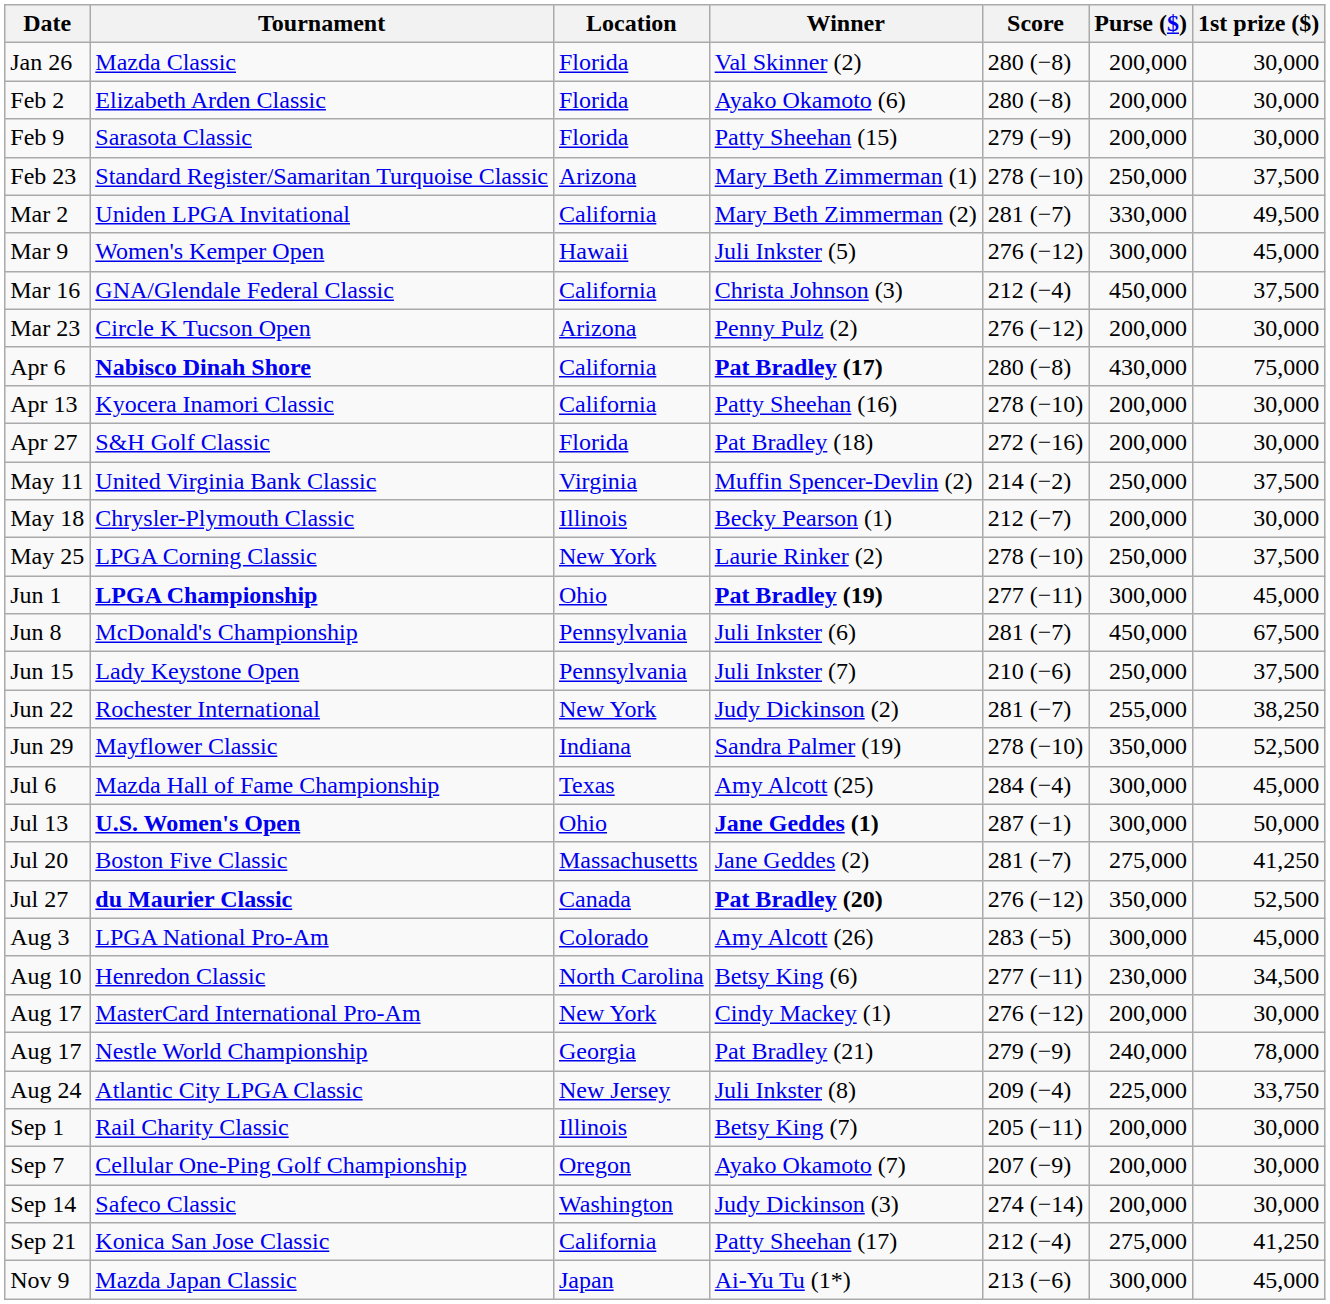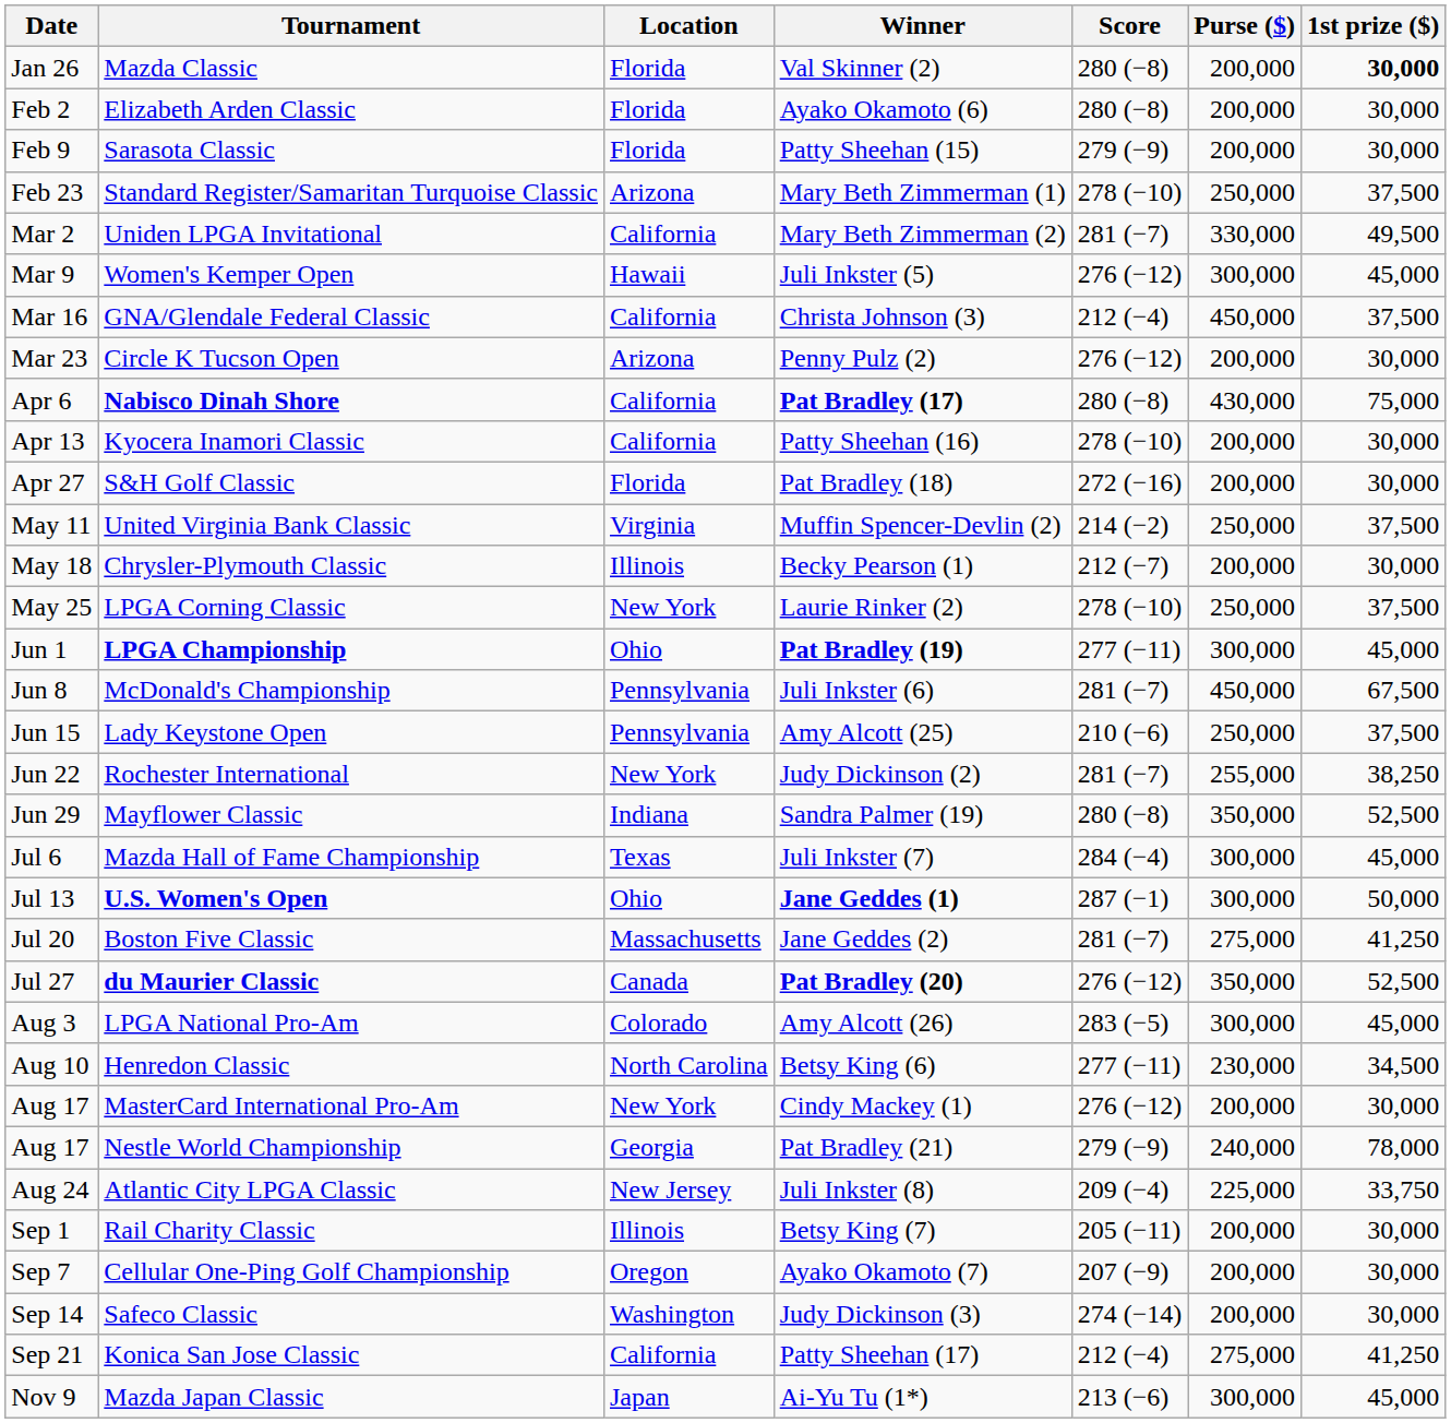 <table class=wikitable>
 <tr>
 <th>Date</th>
 <th>Tournament</th>
 <th>Location</th>
 <th>Winner</th>
 <th>Score</th>
 <th>Purse (<a href='#'>$</a>)</th>
 <th>1st prize ($)</th>
 </tr>
 <tr>
 <td>Jan 26</td>
 <td><a href='#'>Mazda Classic</a></td>
 <td><a href='#'>Florida</a></td>
 <td> <a href='#'>Val Skinner</a> (2)</td>
 <td>280 (−8)</td>
 <td align=right>200,000</td>
-<td align=right>30,000</td>
+<td align=right><strong>30,000</strong></td>
 </tr>
 <tr>
 <td>Feb 2</td>
 <td><a href='#'>Elizabeth Arden Classic</a></td>
 <td><a href='#'>Florida</a></td>
 <td> <a href='#'>Ayako Okamoto</a> (6)</td>
 <td>280 (−8)</td>
 <td align=right>200,000</td>
 <td align=right>30,000</td>
 </tr>
 <tr>
 <td>Feb 9</td>
 <td><a href='#'>Sarasota Classic</a></td>
 <td><a href='#'>Florida</a></td>
 <td> <a href='#'>Patty Sheehan</a> (15)</td>
 <td>279 (−9)</td>
 <td align=right>200,000</td>
 <td align=right>30,000</td>
 </tr>
 <tr>
 <td>Feb 23</td>
 <td><a href='#'>Standard Register/Samaritan Turquoise Classic</a></td>
 <td><a href='#'>Arizona</a></td>
 <td> <a href='#'>Mary Beth Zimmerman</a> (1)</td>
 <td>278 (−10)</td>
 <td align=right>250,000</td>
 <td align=right>37,500</td>
 </tr>
 <tr>
 <td>Mar 2</td>
 <td><a href='#'>Uniden LPGA Invitational</a></td>
 <td><a href='#'>California</a></td>
 <td> <a href='#'>Mary Beth Zimmerman</a> (2)</td>
 <td>281 (−7)</td>
 <td align=right>330,000</td>
 <td align=right>49,500</td>
 </tr>
 <tr>
 <td>Mar 9</td>
 <td><a href='#'>Women's Kemper Open</a></td>
 <td><a href='#'>Hawaii</a></td>
 <td> <a href='#'>Juli Inkster</a> (5)</td>
 <td>276 (−12)</td>
 <td align=right>300,000</td>
 <td align=right>45,000</td>
 </tr>
 <tr>
 <td>Mar 16</td>
 <td><a href='#'>GNA/Glendale Federal Classic</a></td>
 <td><a href='#'>California</a></td>
 <td> <a href='#'>Christa Johnson</a> (3)</td>
 <td>212 (−4)</td>
 <td align=right>450,000</td>
 <td align=right>37,500</td>
 </tr>
 <tr>
 <td>Mar 23</td>
 <td><a href='#'>Circle K Tucson Open</a></td>
 <td><a href='#'>Arizona</a></td>
 <td> <a href='#'>Penny Pulz</a> (2)</td>
 <td>276 (−12)</td>
 <td align=right>200,000</td>
 <td align=right>30,000</td>
 </tr>
 <tr>
 <td>Apr 6</td>
 <td><strong><a href='#'>Nabisco Dinah Shore</a></strong></td>
 <td><a href='#'>California</a></td>
 <td> <strong><a href='#'>Pat Bradley</a> (17)</strong></td>
 <td>280 (−8)</td>
 <td align=right>430,000</td>
 <td align=right>75,000</td>
 </tr>
 <tr>
 <td>Apr 13</td>
 <td><a href='#'>Kyocera Inamori Classic</a></td>
 <td><a href='#'>California</a></td>
 <td> <a href='#'>Patty Sheehan</a> (16)</td>
 <td>278 (−10)</td>
 <td align=right>200,000</td>
 <td align=right>30,000</td>
 </tr>
 <tr>
 <td>Apr 27</td>
 <td><a href='#'>S&H Golf Classic</a></td>
 <td><a href='#'>Florida</a></td>
 <td> <a href='#'>Pat Bradley</a> (18)</td>
 <td>272 (−16)</td>
 <td align=right>200,000</td>
 <td align=right>30,000</td>
 </tr>
 <tr>
 <td>May 11</td>
 <td><a href='#'>United Virginia Bank Classic</a></td>
 <td><a href='#'>Virginia</a></td>
 <td> <a href='#'>Muffin Spencer-Devlin</a> (2)</td>
 <td>214 (−2)</td>
 <td align=right>250,000</td>
 <td align=right>37,500</td>
 </tr>
 <tr>
 <td>May 18</td>
 <td><a href='#'>Chrysler-Plymouth Classic</a></td>
 <td><a href='#'>Illinois</a></td>
 <td> <a href='#'>Becky Pearson</a> (1)</td>
 <td>212 (−7)</td>
 <td align=right>200,000</td>
 <td align=right>30,000</td>
 </tr>
 <tr>
 <td>May 25</td>
 <td><a href='#'>LPGA Corning Classic</a></td>
 <td><a href='#'>New York</a></td>
 <td> <a href='#'>Laurie Rinker</a> (2)</td>
 <td>278 (−10)</td>
 <td align=right>250,000</td>
 <td align=right>37,500</td>
 </tr>
 <tr>
 <td>Jun 1</td>
 <td><strong><a href='#'>LPGA Championship</a></strong></td>
 <td><a href='#'>Ohio</a></td>
 <td> <strong><a href='#'>Pat Bradley</a> (19)</strong></td>
 <td>277 (−11)</td>
 <td align=right>300,000</td>
 <td align=right>45,000</td>
 </tr>
 <tr>
 <td>Jun 8</td>
 <td><a href='#'>McDonald's Championship</a></td>
 <td><a href='#'>Pennsylvania</a></td>
 <td> <a href='#'>Juli Inkster</a> (6)</td>
 <td>281 (−7)</td>
 <td align=right>450,000</td>
 <td align=right>67,500</td>
 </tr>
 <tr>
 <td>Jun 15</td>
 <td><a href='#'>Lady Keystone Open</a></td>
 <td><a href='#'>Pennsylvania</a></td>
-<td> <a href='#'>Juli Inkster</a> (7)</td>
+<td> <a href='#'>Amy Alcott</a> (25)</td>
 <td>210 (−6)</td>
 <td align=right>250,000</td>
 <td align=right>37,500</td>
 </tr>
 <tr>
 <td>Jun 22</td>
 <td><a href='#'>Rochester International</a></td>
 <td><a href='#'>New York</a></td>
 <td> <a href='#'>Judy Dickinson</a> (2)</td>
 <td>281 (−7)</td>
 <td align=right>255,000</td>
 <td align=right>38,250</td>
 </tr>
 <tr>
 <td>Jun 29</td>
 <td><a href='#'>Mayflower Classic</a></td>
 <td><a href='#'>Indiana</a></td>
 <td> <a href='#'>Sandra Palmer</a> (19)</td>
-<td>278 (−10)</td>
+<td>280 (−8)</td>
 <td align=right>350,000</td>
 <td align=right>52,500</td>
 </tr>
 <tr>
 <td>Jul 6</td>
 <td><a href='#'>Mazda Hall of Fame Championship</a></td>
 <td><a href='#'>Texas</a></td>
-<td> <a href='#'>Amy Alcott</a> (25)</td>
+<td> <a href='#'>Juli Inkster</a> (7)</td>
 <td>284 (−4)</td>
 <td align=right>300,000</td>
 <td align=right>45,000</td>
 </tr>
 <tr>
 <td>Jul 13</td>
 <td><strong><a href='#'>U.S. Women's Open</a></strong></td>
 <td><a href='#'>Ohio</a></td>
 <td> <strong><a href='#'>Jane Geddes</a> (1)</strong></td>
 <td>287 (−1)</td>
 <td align=right>300,000</td>
 <td align=right>50,000</td>
 </tr>
 <tr>
 <td>Jul 20</td>
 <td><a href='#'>Boston Five Classic</a></td>
 <td><a href='#'>Massachusetts</a></td>
 <td> <a href='#'>Jane Geddes</a> (2)</td>
 <td>281 (−7)</td>
 <td align=right>275,000</td>
 <td align=right>41,250</td>
 </tr>
 <tr>
 <td>Jul 27</td>
 <td><strong><a href='#'>du Maurier Classic</a></strong></td>
 <td><a href='#'>Canada</a></td>
 <td> <strong><a href='#'>Pat Bradley</a> (20)</strong></td>
 <td>276 (−12)</td>
 <td align=right>350,000</td>
 <td align=right>52,500</td>
 </tr>
 <tr>
 <td>Aug 3</td>
 <td><a href='#'>LPGA National Pro-Am</a></td>
 <td><a href='#'>Colorado</a></td>
 <td> <a href='#'>Amy Alcott</a> (26)</td>
 <td>283 (−5)</td>
 <td align=right>300,000</td>
 <td align=right>45,000</td>
 </tr>
 <tr>
 <td>Aug 10</td>
 <td><a href='#'>Henredon Classic</a></td>
 <td><a href='#'>North Carolina</a></td>
 <td> <a href='#'>Betsy King</a> (6)</td>
 <td>277 (−11)</td>
 <td align=right>230,000</td>
 <td align=right>34,500</td>
 </tr>
 <tr>
 <td>Aug 17</td>
 <td><a href='#'>MasterCard International Pro-Am</a></td>
 <td><a href='#'>New York</a></td>
 <td> <a href='#'>Cindy Mackey</a> (1)</td>
 <td>276 (−12)</td>
 <td align=right>200,000</td>
 <td align=right>30,000</td>
 </tr>
 <tr>
 <td>Aug 17</td>
 <td><a href='#'>Nestle World Championship</a></td>
 <td><a href='#'>Georgia</a></td>
 <td> <a href='#'>Pat Bradley</a> (21)</td>
 <td>279 (−9)</td>
 <td align=right>240,000</td>
 <td align=right>78,000</td>
 </tr>
 <tr>
 <td>Aug 24</td>
 <td><a href='#'>Atlantic City LPGA Classic</a></td>
 <td><a href='#'>New Jersey</a></td>
 <td> <a href='#'>Juli Inkster</a> (8)</td>
 <td>209 (−4)</td>
 <td align=right>225,000</td>
 <td align=right>33,750</td>
 </tr>
 <tr>
 <td>Sep 1</td>
 <td><a href='#'>Rail Charity Classic</a></td>
 <td><a href='#'>Illinois</a></td>
 <td> <a href='#'>Betsy King</a> (7)</td>
 <td>205 (−11)</td>
 <td align=right>200,000</td>
 <td align=right>30,000</td>
 </tr>
 <tr>
 <td>Sep 7</td>
 <td><a href='#'>Cellular One-Ping Golf Championship</a></td>
 <td><a href='#'>Oregon</a></td>
 <td> <a href='#'>Ayako Okamoto</a> (7)</td>
 <td>207 (−9)</td>
 <td align=right>200,000</td>
 <td align=right>30,000</td>
 </tr>
 <tr>
 <td>Sep 14</td>
 <td><a href='#'>Safeco Classic</a></td>
 <td><a href='#'>Washington</a></td>
 <td> <a href='#'>Judy Dickinson</a> (3)</td>
 <td>274 (−14)</td>
 <td align=right>200,000</td>
 <td align=right>30,000</td>
 </tr>
 <tr>
 <td>Sep 21</td>
 <td><a href='#'>Konica San Jose Classic</a></td>
 <td><a href='#'>California</a></td>
 <td> <a href='#'>Patty Sheehan</a> (17)</td>
 <td>212 (−4)</td>
 <td align=right>275,000</td>
 <td align=right>41,250</td>
 </tr>
 <tr>
 <td>Nov 9</td>
 <td><a href='#'>Mazda Japan Classic</a></td>
 <td><a href='#'>Japan</a></td>
 <td> <a href='#'>Ai-Yu Tu</a> (1*)</td>
 <td>213 (−6)</td>
 <td align=right>300,000</td>
 <td align=right>45,000</td>
 </tr>
 </table>
